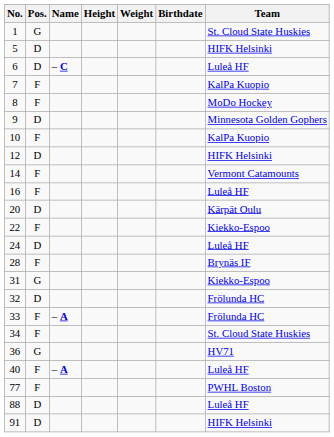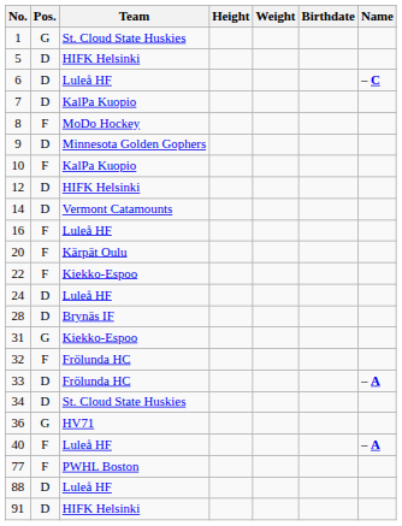 <table class="wikitable sortable" width="" style="font-size: 90%; text-align: center;">
 <tr>
 <th>No.</th>
 <th>Pos.</th>
-<th>Name</th>
+<th>Team</th>
 <th>Height</th>
 <th>Weight</th>
 <th>Birthdate</th>
-<th>Team</th>
+<th>Name</th>
 </tr>
 <tr>
 <td>1</td>
 <td>G</td>
-<td align=left></td>
+<td align=left> <a href='#'>St. Cloud State Huskies</a></td>
 <td></td>
 <td></td>
 <td></td>
-<td align=left> <a href='#'>St. Cloud State Huskies</a></td>
+<td align=left></td>
 </tr>
 <tr>
 <td>5</td>
 <td>D</td>
-<td align=left></td>
+<td align=left> <a href='#'>HIFK Helsinki</a></td>
 <td></td>
 <td></td>
 <td></td>
-<td align=left> <a href='#'>HIFK Helsinki</a></td>
+<td align=left></td>
 </tr>
 <tr>
 <td>6</td>
 <td>D</td>
-<td align=left> – <strong><a href='#'>C</a></strong></td>
+<td align=left> <a href='#'>Luleå HF</a></td>
 <td></td>
 <td></td>
 <td></td>
-<td align=left> <a href='#'>Luleå HF</a></td>
+<td align=left> – <strong><a href='#'>C</a></strong></td>
 </tr>
 <tr>
 <td>7</td>
-<td>F</td>
-<td align=left></td>
+<td>D</td>
+<td align=left> <a href='#'>KalPa Kuopio</a></td>
 <td></td>
 <td></td>
 <td></td>
-<td align=left> <a href='#'>KalPa Kuopio</a></td>
+<td align=left></td>
 </tr>
 <tr>
 <td>8</td>
 <td>F</td>
-<td align=left></td>
+<td align=left> <a href='#'>MoDo Hockey</a></td>
 <td></td>
 <td></td>
 <td></td>
-<td align=left> <a href='#'>MoDo Hockey</a></td>
+<td align=left></td>
 </tr>
 <tr>
 <td>9</td>
 <td>D</td>
-<td align=left></td>
+<td align=left> <a href='#'>Minnesota Golden Gophers</a></td>
 <td></td>
 <td></td>
 <td></td>
-<td align=left> <a href='#'>Minnesota Golden Gophers</a></td>
+<td align=left></td>
 </tr>
 <tr>
 <td>10</td>
 <td>F</td>
-<td align=left></td>
+<td align=left> <a href='#'>KalPa Kuopio</a></td>
 <td></td>
 <td></td>
 <td></td>
-<td align=left> <a href='#'>KalPa Kuopio</a></td>
+<td align=left></td>
 </tr>
 <tr>
 <td>12</td>
 <td>D</td>
-<td align=left></td>
+<td align=left> <a href='#'>HIFK Helsinki</a></td>
 <td></td>
 <td></td>
 <td></td>
-<td align=left> <a href='#'>HIFK Helsinki</a></td>
+<td align=left></td>
 </tr>
 <tr>
 <td>14</td>
-<td>F</td>
-<td align=left></td>
+<td>D</td>
+<td align=left> <a href='#'>Vermont Catamounts</a></td>
 <td></td>
 <td></td>
 <td></td>
-<td align=left> <a href='#'>Vermont Catamounts</a></td>
+<td align=left></td>
 </tr>
 <tr>
 <td>16</td>
 <td>F</td>
-<td align=left></td>
+<td align=left> <a href='#'>Luleå HF</a></td>
 <td></td>
 <td></td>
 <td></td>
-<td align=left> <a href='#'>Luleå HF</a></td>
+<td align=left></td>
 </tr>
 <tr>
 <td>20</td>
-<td>D</td>
-<td align=left></td>
+<td>F</td>
+<td align=left> <a href='#'>Kärpät Oulu</a></td>
 <td></td>
 <td></td>
 <td></td>
-<td align=left> <a href='#'>Kärpät Oulu</a></td>
+<td align=left></td>
 </tr>
 <tr>
 <td>22</td>
 <td>F</td>
-<td align=left></td>
+<td align=left> <a href='#'>Kiekko-Espoo</a></td>
 <td></td>
 <td></td>
 <td></td>
-<td align=left> <a href='#'>Kiekko-Espoo</a></td>
+<td align=left></td>
 </tr>
 <tr>
 <td>24</td>
 <td>D</td>
-<td align=left></td>
+<td align=left> <a href='#'>Luleå HF</a></td>
 <td></td>
 <td></td>
 <td></td>
-<td align=left> <a href='#'>Luleå HF</a></td>
+<td align=left></td>
 </tr>
 <tr>
 <td>28</td>
-<td>F</td>
-<td align=left></td>
+<td>D</td>
+<td align=left> <a href='#'>Brynäs IF</a></td>
 <td></td>
 <td></td>
 <td></td>
-<td align=left> <a href='#'>Brynäs IF</a></td>
+<td align=left></td>
 </tr>
 <tr>
 <td>31</td>
 <td>G</td>
-<td align=left></td>
+<td align=left> <a href='#'>Kiekko-Espoo</a></td>
 <td></td>
 <td></td>
 <td></td>
-<td align=left> <a href='#'>Kiekko-Espoo</a></td>
+<td align=left></td>
 </tr>
 <tr>
 <td>32</td>
-<td>D</td>
-<td align=left></td>
+<td>F</td>
+<td align=left> <a href='#'>Frölunda HC</a></td>
 <td></td>
 <td></td>
 <td></td>
-<td align=left> <a href='#'>Frölunda HC</a></td>
+<td align=left></td>
 </tr>
 <tr>
 <td>33</td>
-<td>F</td>
-<td align=left> – <a href='#'><strong>A</strong></a></td>
+<td>D</td>
+<td align=left> <a href='#'>Frölunda HC</a></td>
 <td></td>
 <td></td>
 <td></td>
-<td align=left> <a href='#'>Frölunda HC</a></td>
+<td align=left> – <a href='#'><strong>A</strong></a></td>
 </tr>
 <tr>
 <td>34</td>
-<td>F</td>
-<td align=left></td>
+<td>D</td>
+<td align=left> <a href='#'>St. Cloud State Huskies</a></td>
 <td></td>
 <td></td>
 <td></td>
-<td align=left> <a href='#'>St. Cloud State Huskies</a></td>
+<td align=left></td>
 </tr>
 <tr>
 <td>36</td>
 <td>G</td>
-<td align=left></td>
+<td align=left> <a href='#'>HV71</a></td>
 <td></td>
 <td></td>
 <td></td>
-<td align=left> <a href='#'>HV71</a></td>
+<td align=left></td>
 </tr>
 <tr>
 <td>40</td>
 <td>F</td>
-<td align=left> – <a href='#'><strong>A</strong></a></td>
+<td align=left> <a href='#'>Luleå HF</a></td>
 <td></td>
 <td></td>
 <td></td>
-<td align=left> <a href='#'>Luleå HF</a></td>
+<td align=left> – <a href='#'><strong>A</strong></a></td>
 </tr>
 <tr>
 <td>77</td>
 <td>F</td>
-<td align=left></td>
+<td align=left> <a href='#'>PWHL Boston</a></td>
 <td></td>
 <td></td>
 <td></td>
-<td align=left> <a href='#'>PWHL Boston</a></td>
+<td align=left></td>
 </tr>
 <tr>
 <td>88</td>
 <td>D</td>
-<td align=left></td>
+<td align=left> <a href='#'>Luleå HF</a></td>
 <td></td>
 <td></td>
 <td></td>
-<td align=left> <a href='#'>Luleå HF</a></td>
+<td align=left></td>
 </tr>
 <tr>
 <td>91</td>
 <td>D</td>
-<td align=left></td>
+<td align=left> <a href='#'>HIFK Helsinki</a></td>
 <td></td>
 <td></td>
 <td></td>
-<td align=left> <a href='#'>HIFK Helsinki</a></td>
+<td align=left></td>
 </tr>
 </table>
